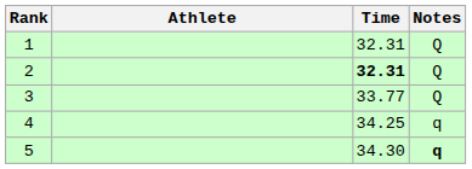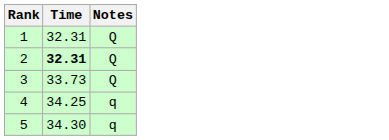 <table class="wikitable" style="text-align:center">
 <tr>
 <th>Rank</th>
-<th Style="width:18em">Athlete</th>
 <th>Time</th>
 <th>Notes</th>
 </tr>
 <tr style="background:#cfc">
 <td>1</td>
-<td style="text-align:left"></td>
 <td>32.31</td>
 <td>Q</td>
 </tr>
 <tr style="background:#cfc">
 <td>2</td>
-<td style="text-align:left"></td>
 <td><strong>32.31</strong></td>
 <td>Q</td>
 </tr>
 <tr style="background:#cfc">
 <td>3</td>
-<td style="text-align:left"></td>
-<td>33.77</td>
+<td>33.73</td>
 <td>Q</td>
 </tr>
 <tr style="background:#cfc">
 <td>4</td>
-<td style="text-align:left"></td>
 <td>34.25</td>
 <td>q</td>
 </tr>
 <tr style="background:#cfc">
 <td>5</td>
-<td style="text-align:left"></td>
 <td>34.30</td>
-<td><strong>q</strong></td>
+<td>q</td>
 </tr>
 </table>
